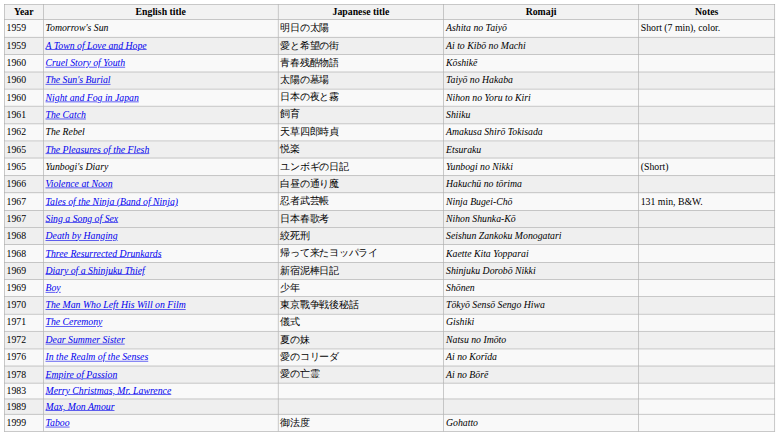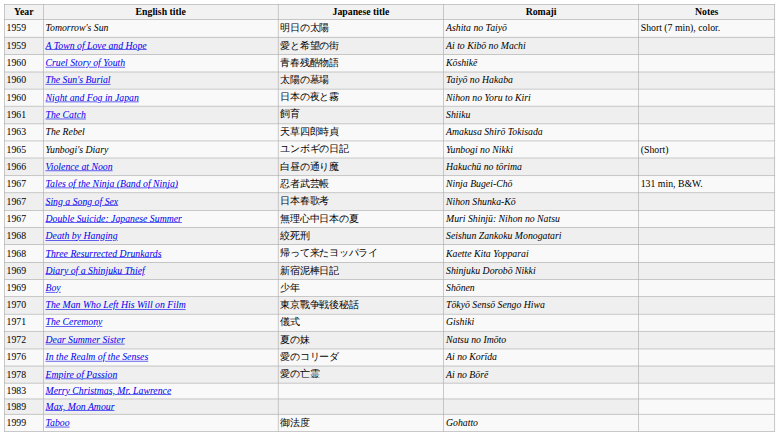 <table class="wikitable" width="100%">
 <tr>
 <th>Year</th>
 <th>English title</th>
 <th>Japanese title</th>
 <th>Romaji</th>
 <th>Notes</th>
 </tr>
 <tr>
 <td>1959</td>
 <td><em>Tomorrow's Sun</em></td>
 <td>明日の太陽</td>
 <td><em>Ashita no Taiyō</em></td>
 <td>Short (7 min), color.</td>
 </tr>
 <tr style=background:#efefef;>
 <td>1959</td>
 <td><em><a href='#'>A Town of Love and Hope</a></em></td>
 <td>愛と希望の街</td>
 <td><em>Ai to Kibō no Machi</em></td>
 <td></td>
 </tr>
 <tr>
 <td>1960</td>
 <td><em><a href='#'>Cruel Story of Youth</a></em></td>
 <td>青春残酷物語</td>
 <td><em>Kōshikē</em></td>
 <td></td>
 </tr>
 <tr style=background:#efefef;>
 <td>1960</td>
 <td><em><a href='#'>The Sun's Burial</a></em></td>
 <td>太陽の墓場</td>
 <td><em>Taiyō no Hakaba</em></td>
 <td></td>
 </tr>
 <tr>
 <td>1960</td>
 <td><em><a href='#'>Night and Fog in Japan</a></em></td>
 <td>日本の夜と霧</td>
 <td><em>Nihon no Yoru to Kiri</em></td>
 <td></td>
 </tr>
 <tr style=background:#efefef;>
 <td>1961</td>
 <td><em><a href='#'>The Catch</a></em></td>
 <td>飼育</td>
 <td><em>Shiiku</em></td>
 <td></td>
 </tr>
 <tr>
-<td>1962</td>
+<td>1963</td>
 <td><em>The Rebel</em></td>
 <td>天草四郎時貞</td>
 <td><em>Amakusa Shirō Tokisada</em></td>
-<td></td>
-</tr>
-<tr style=background:#efefef;>
-<td>1965</td>
-<td><em><a href='#'>The Pleasures of the Flesh</a></em></td>
-<td>悦楽</td>
-<td><em>Etsuraku</em></td>
 <td></td>
 </tr>
 <tr>
 <td>1965</td>
 <td><em>Yunbogi's Diary</em></td>
 <td>ユンボギの日記</td>
 <td><em>Yunbogi no Nikki</em></td>
 <td>(Short)</td>
 </tr>
 <tr style=background:#efefef;>
 <td>1966</td>
 <td><em><a href='#'>Violence at Noon</a></em></td>
 <td>白昼の通り魔</td>
 <td><em>Hakuchū no tōrima</em></td>
 <td></td>
 </tr>
 <tr>
 <td>1967</td>
 <td><em><a href='#'>Tales of the Ninja (Band of Ninja)</a></em></td>
 <td>忍者武芸帳</td>
 <td><em>Ninja Bugei-Chō</em></td>
 <td>131 min, B&W.</td>
 </tr>
 <tr style=background:#efefef;>
 <td>1967</td>
 <td><em><a href='#'>Sing a Song of Sex</a></em></td>
 <td>日本春歌考</td>
 <td><em>Nihon Shunka-Kō</em></td>
+<td></td>
+</tr>
+<tr>
+<td>1967</td>
+<td><em><a href='#'>Double Suicide: Japanese Summer</a></em></td>
+<td>無理心中日本の夏</td>
+<td><em>Muri Shinjū: Nihon no Natsu</em></td>
 <td></td>
 </tr>
 <tr style=background:#efefef;>
 <td>1968</td>
 <td><em><a href='#'>Death by Hanging</a></em></td>
 <td>絞死刑</td>
 <td><em>Seishun Zankoku Monogatari</em></td>
 <td></td>
 </tr>
 <tr>
 <td>1968</td>
 <td><em><a href='#'>Three Resurrected Drunkards</a></em></td>
 <td>帰って来たヨッパライ</td>
 <td><em>Kaette Kita Yopparai</em></td>
 <td></td>
 </tr>
 <tr style=background:#efefef;>
 <td>1969</td>
 <td><em><a href='#'>Diary of a Shinjuku Thief</a></em></td>
 <td>新宿泥棒日記</td>
 <td><em>Shinjuku Dorobō Nikki</em></td>
 <td></td>
 </tr>
 <tr>
 <td>1969</td>
 <td><em><a href='#'>Boy</a></em></td>
 <td>少年</td>
 <td><em>Shōnen</em></td>
 <td></td>
 </tr>
 <tr style=background:#efefef;>
 <td>1970</td>
 <td><em><a href='#'>The Man Who Left His Will on Film</a></em></td>
 <td>東京戰争戦後秘話</td>
 <td><em>Tōkyō Sensō Sengo Hiwa</em></td>
 <td></td>
 </tr>
 <tr>
 <td>1971</td>
 <td><em><a href='#'>The Ceremony</a></em></td>
 <td>儀式</td>
 <td><em>Gishiki</em></td>
 <td></td>
 </tr>
 <tr style=background:#efefef;>
 <td>1972</td>
 <td><em><a href='#'>Dear Summer Sister</a></em></td>
 <td>夏の妹</td>
 <td><em>Natsu no Imōto</em></td>
 <td></td>
 </tr>
 <tr>
 <td>1976</td>
 <td><em><a href='#'>In the Realm of the Senses</a></em></td>
 <td>愛のコリーダ</td>
 <td><em>Ai no Korīda</em></td>
 <td></td>
 </tr>
 <tr style=background:#efefef;>
 <td>1978</td>
 <td><em><a href='#'>Empire of Passion</a></em></td>
 <td>愛の亡霊</td>
 <td><em>Ai no Bōrē</em></td>
 <td></td>
 </tr>
 <tr>
 <td>1983</td>
 <td><em><a href='#'>Merry Christmas, Mr. Lawrence</a></em></td>
 <td></td>
 <td></td>
 <td></td>
 </tr>
 <tr style=background:#efefef;>
 <td>1989</td>
 <td><em><a href='#'>Max, Mon Amour</a></em></td>
 <td></td>
 <td></td>
 </tr>
 <tr>
 <td>1999</td>
 <td><em><a href='#'>Taboo</a></em></td>
 <td>御法度</td>
 <td><em>Gohatto</em></td>
 <td></td>
 </tr>
 </table>
